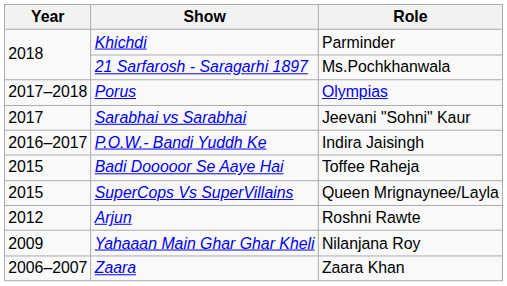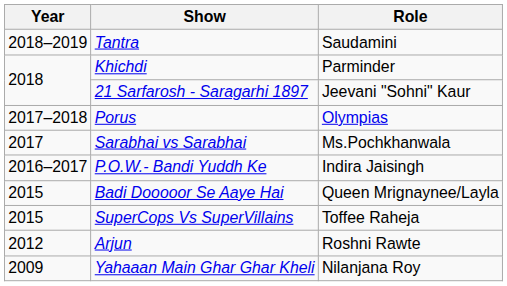 <table class="wikitable sortable">
 <tr>
 <th>Year</th>
 <th>Show</th>
 <th>Role</th>
+</tr>
+<tr>
+<td>2018–2019</td>
+<td><em><a href='#'>Tantra</a></em></td>
+<td>Saudamini</td>
 </tr>
 <tr>
 <td rowspan="2">2018</td>
 <td><em><a href='#'>Khichdi</a></em></td>
 <td>Parminder</td>
 </tr>
 <tr>
 <td><em><a href='#'>21 Sarfarosh - Saragarhi 1897</a></em></td>
-<td>Ms.Pochkhanwala</td>
+<td>Jeevani "Sohni" Kaur</td>
 </tr>
 <tr>
 <td>2017–2018</td>
 <td><em><a href='#'>Porus</a></em></td>
 <td><a href='#'>Olympias</a></td>
 </tr>
 <tr>
 <td>2017</td>
 <td><em><a href='#'>Sarabhai vs Sarabhai</a></em></td>
-<td>Jeevani "Sohni" Kaur</td>
+<td>Ms.Pochkhanwala</td>
 </tr>
 <tr>
 <td>2016–2017</td>
 <td><em><a href='#'>P.O.W.- Bandi Yuddh Ke</a></em></td>
 <td>Indira Jaisingh</td>
 </tr>
 <tr>
 <td>2015</td>
 <td><em> <a href='#'>Badi Dooooor Se Aaye Hai</a> </em></td>
-<td>Toffee Raheja</td>
+<td>Queen Mrignaynee/Layla</td>
 </tr>
 <tr>
 <td>2015</td>
 <td><em><a href='#'>SuperCops Vs SuperVillains</a></em></td>
-<td>Queen Mrignaynee/Layla</td>
+<td>Toffee Raheja</td>
 </tr>
 <tr>
 <td>2012</td>
 <td><em><a href='#'>Arjun</a></em></td>
 <td>Roshni Rawte</td>
 </tr>
 <tr>
 <td>2009</td>
 <td><em><a href='#'>Yahaaan Main Ghar Ghar Kheli</a></em></td>
 <td>Nilanjana Roy</td>
 </tr>
-<tr>
-<td>2006–2007</td>
-<td><em><a href='#'>Zaara</a></em></td>
-<td>Zaara Khan</td>
-</tr>
 </table>
